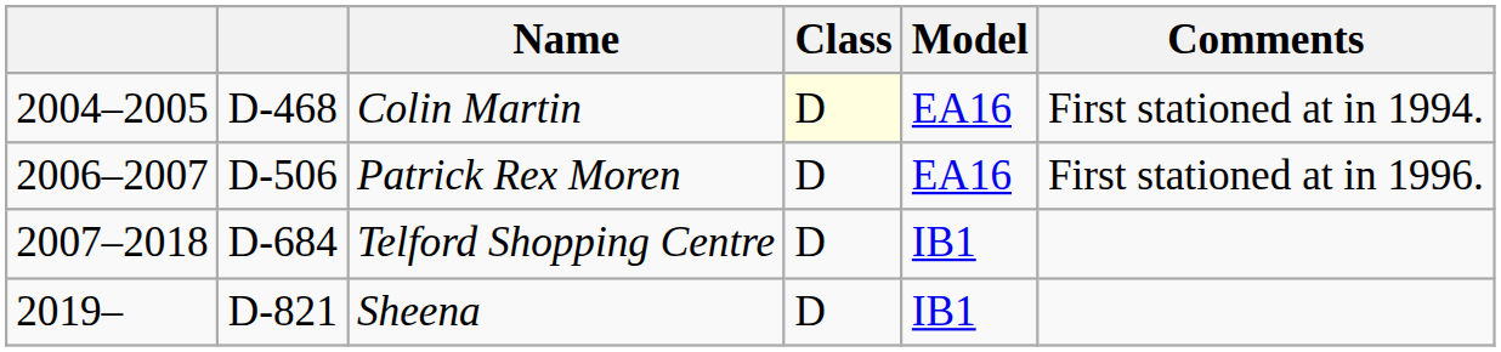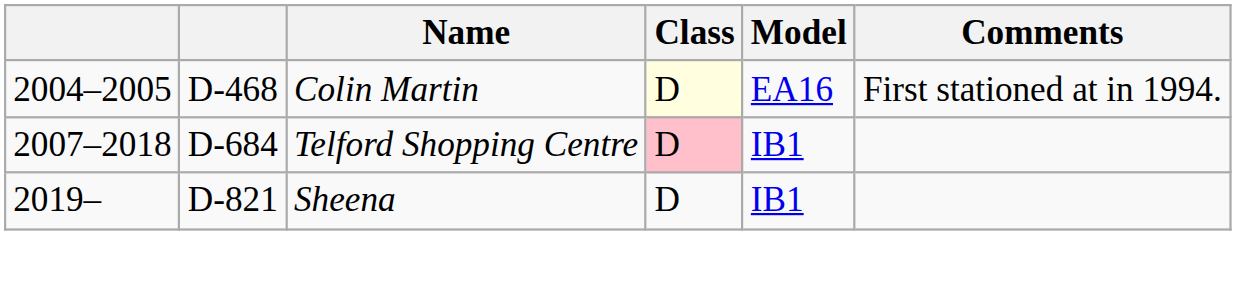 <table class="wikitable sortable">
 <tr>
 <th></th>
 <th></th>
 <th>Name</th>
 <th>Class</th>
 <th>Model</th>
 <th class=unsortable>Comments</th>
 </tr>
 <tr>
 <td>2004–2005</td>
 <td>D-468</td>
 <td><em>Colin Martin</em></td>
 <td style="background: lightyellow;">D</td>
 <td><a href='#'>EA16</a></td>
 <td>First stationed at  in 1994.</td>
 </tr>
 <tr>
-<td>2006–2007</td>
-<td>D-506</td>
-<td><em>Patrick Rex Moren</em></td>
-<td>D</td>
-<td><a href='#'>EA16</a></td>
-<td>First stationed at  in 1996.</td>
-</tr>
-<tr>
 <td>2007–2018</td>
 <td>D-684</td>
 <td><em>Telford Shopping Centre</em></td>
-<td>D</td>
+<td style="background: pink;">D</td>
 <td><a href='#'>IB1</a></td>
 <td></td>
 </tr>
 <tr>
 <td>2019–</td>
 <td>D-821</td>
 <td><em>Sheena</em></td>
 <td>D</td>
 <td><a href='#'>IB1</a></td>
 <td></td>
 </tr>
 </table>
